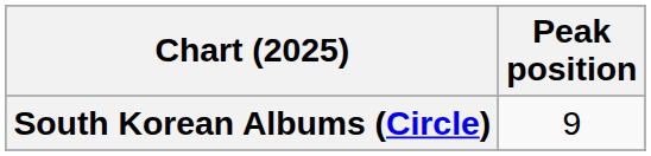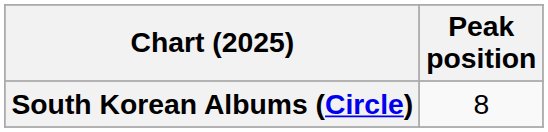 <table class="wikitable plainrowheaders" style="text-align:center">
 <tr>
 <th scope="col">Chart (2025)</th>
 <th scope="col">Peak<br>position</th>
 </tr>
 <tr>
 <th scope="row">South Korean Albums (<a href='#'>Circle</a>)</th>
-<td>9</td>
+<td>8</td>
 </tr>
 </table>
